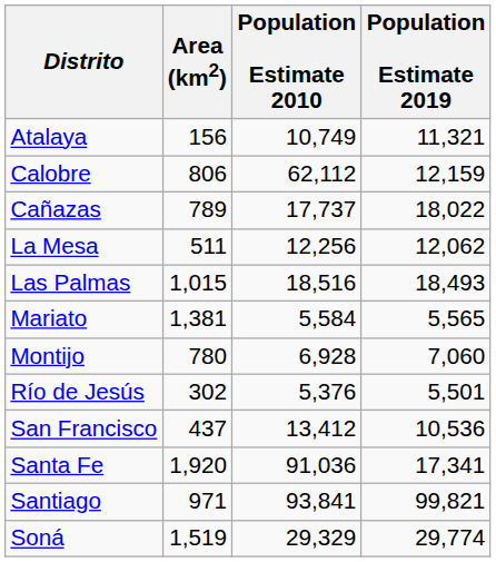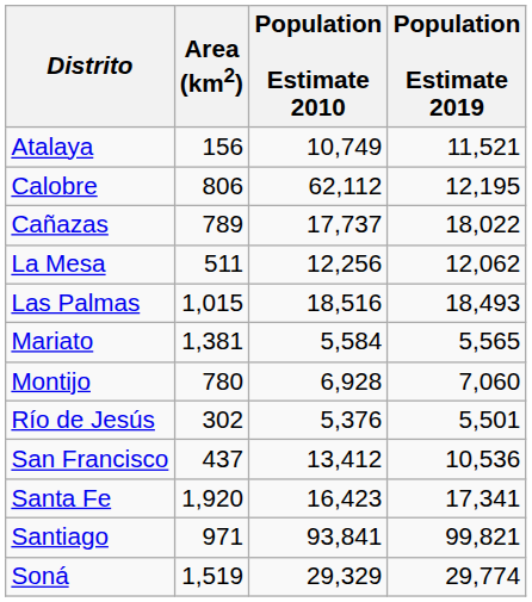 <table class="sortable wikitable">
 <tr>
 <th><em>Distrito</em></th>
 <th>Area<br>(km<sup>2</sup>)</th>
 <th>Population <br><br>Estimate<br>2010</th>
 <th>Population <br><br>Estimate<br>2019</th>
 </tr>
 <tr>
 <td><a href='#'>Atalaya</a></td>
 <td align="right">156</td>
 <td align="right">10,749</td>
-<td align="right">11,321</td>
+<td align="right">11,521</td>
 </tr>
 <tr>
 <td><a href='#'>Calobre</a></td>
 <td align="right">806</td>
 <td align="right">62,112</td>
-<td align="right">12,159</td>
+<td align="right">12,195</td>
 </tr>
 <tr>
 <td><a href='#'>Cañazas</a></td>
 <td align="right">789</td>
 <td align="right">17,737</td>
 <td align="right">18,022</td>
 </tr>
 <tr>
 <td><a href='#'>La Mesa</a></td>
 <td align="right">511</td>
 <td align="right">12,256</td>
 <td align="right">12,062</td>
 </tr>
 <tr>
 <td><a href='#'>Las Palmas</a></td>
 <td align="right">1,015</td>
 <td align="right">18,516</td>
 <td align="right">18,493</td>
 </tr>
 <tr>
 <td><a href='#'>Mariato</a></td>
 <td align="right">1,381</td>
 <td align="right">5,584</td>
 <td align="right">5,565</td>
 </tr>
 <tr>
 <td><a href='#'>Montijo</a></td>
 <td align="right">780</td>
 <td align="right">6,928</td>
 <td align="right">7,060</td>
 </tr>
 <tr>
 <td><a href='#'>Río de Jesús</a></td>
 <td align="right">302</td>
 <td align="right">5,376</td>
 <td align="right">5,501</td>
 </tr>
 <tr>
 <td><a href='#'>San Francisco</a></td>
 <td align="right">437</td>
 <td align="right">13,412</td>
 <td align="right">10,536</td>
 </tr>
 <tr>
 <td><a href='#'>Santa Fe</a></td>
 <td align="right">1,920</td>
-<td align="right">91,036</td>
+<td align="right">16,423</td>
 <td align="right">17,341</td>
 </tr>
 <tr>
 <td><a href='#'>Santiago</a></td>
 <td align="right">971</td>
 <td align="right">93,841</td>
 <td align="right">99,821</td>
 </tr>
 <tr>
 <td><a href='#'>Soná</a></td>
 <td align="right">1,519</td>
 <td align="right">29,329</td>
 <td align="right">29,774</td>
 </tr>
 </table>
